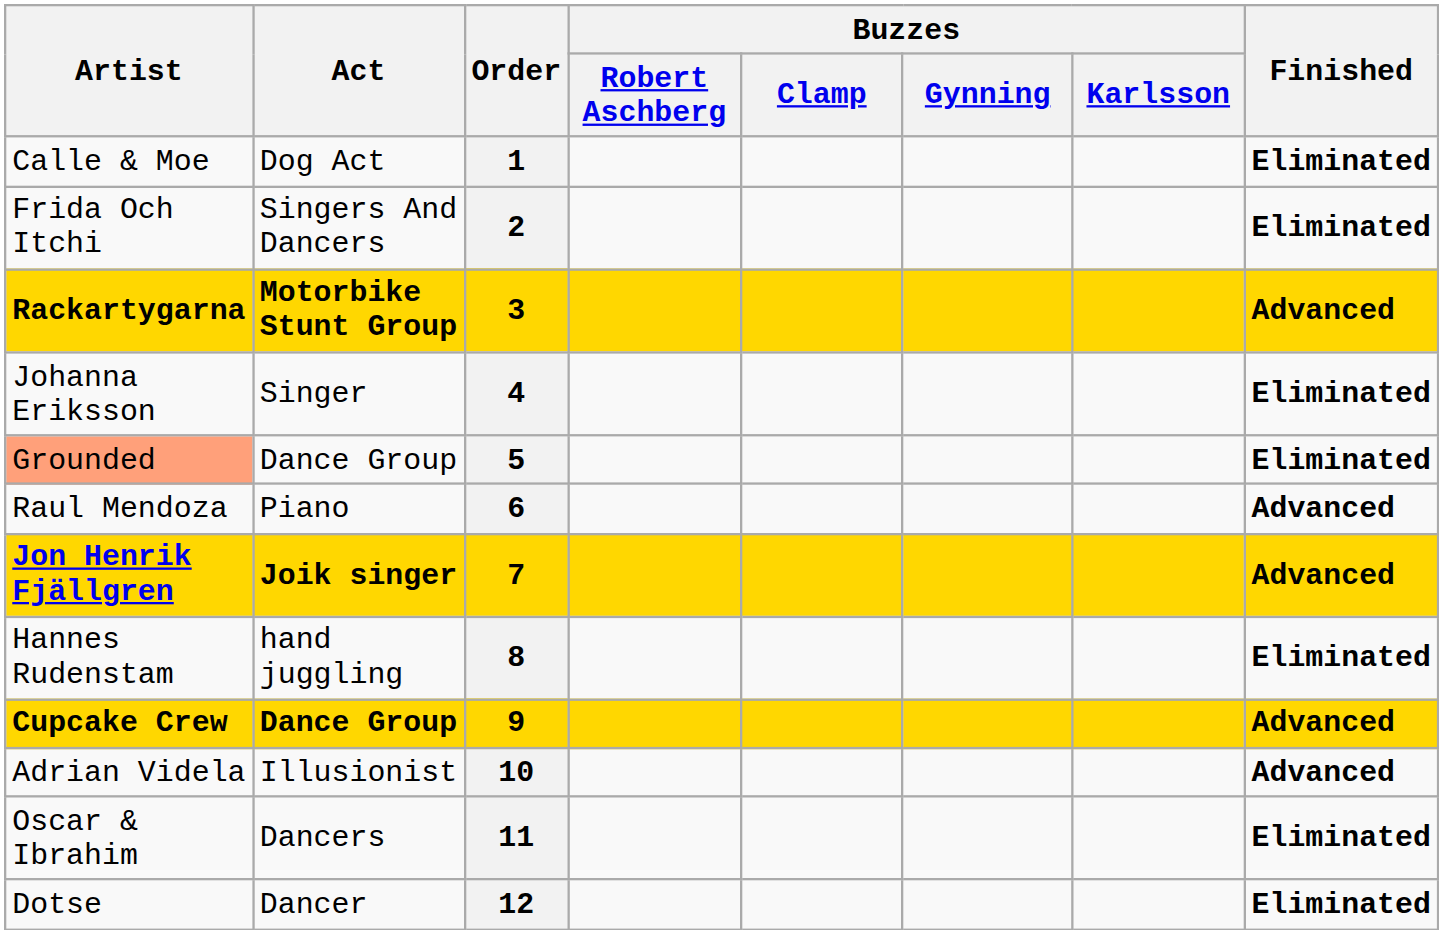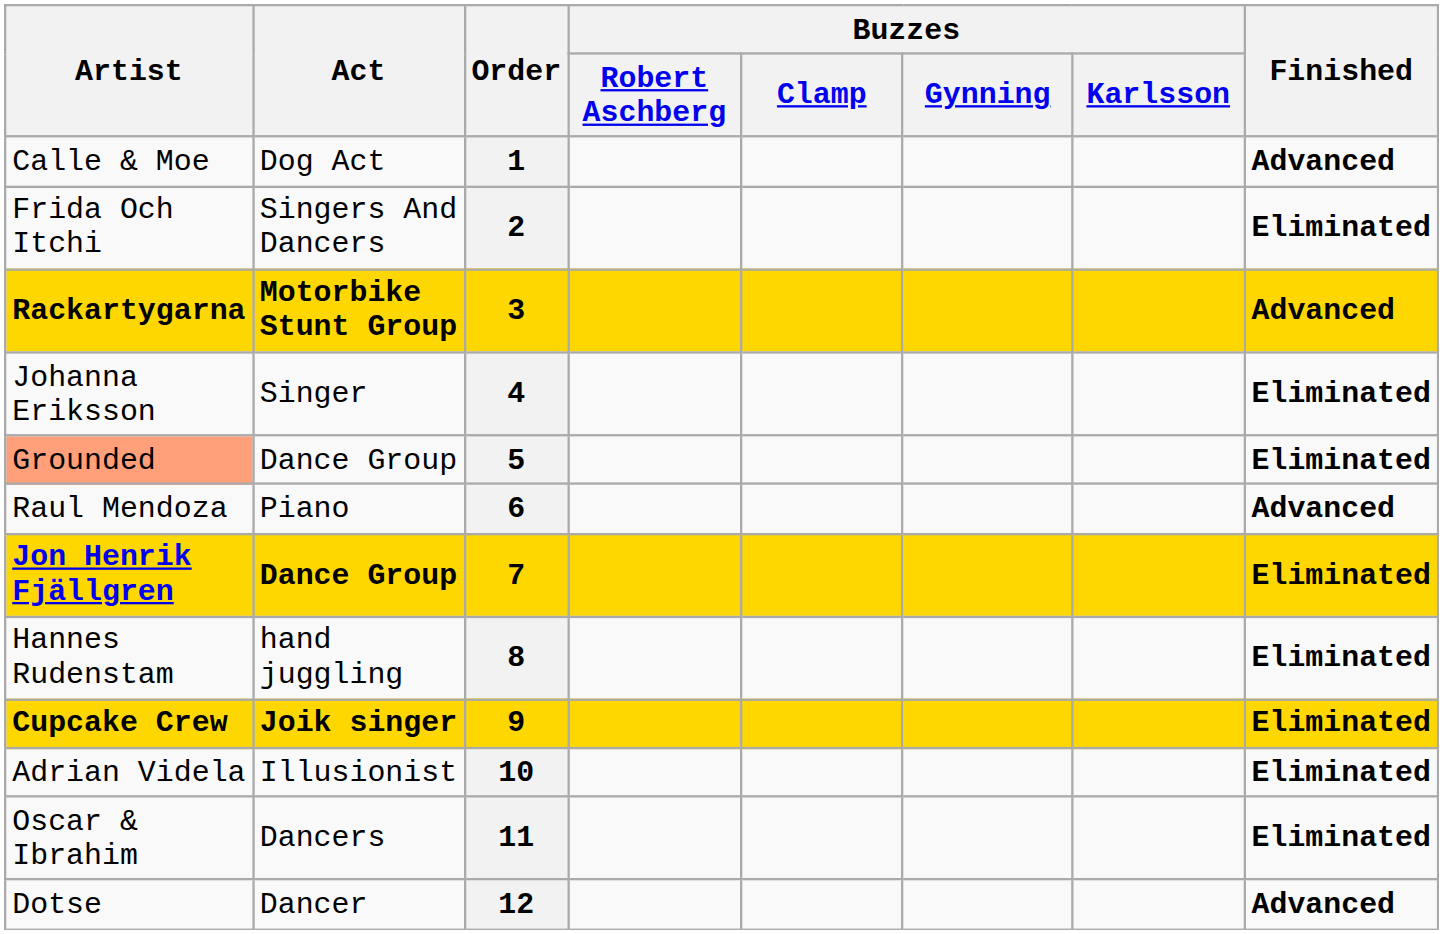 <table class="wikitable" style="width:100%;">
 <tr>
 <th rowspan="2">Artist</th>
 <th rowspan="2">Act</th>
 <th rowspan="2">Order</th>
 <th colspan="4">Buzzes</th>
 <th rowspan="2">Finished</th>
 </tr>
 <tr>
 <th width="70"><a href='#'>Robert Aschberg</a></th>
 <th width="70"><a href='#'>Clamp</a></th>
 <th width="70"><a href='#'>Gynning</a></th>
 <th width="70"><a href='#'>Karlsson</a></th>
 </tr>
 <tr>
 <td>Calle & Moe</td>
 <td>Dog Act</td>
 <th>1</th>
 <td></td>
 <td></td>
 <td></td>
 <td></td>
-<td><strong>Eliminated</strong></td>
+<td><strong>Advanced</strong></td>
 </tr>
 <tr>
 <td>Frida Och Itchi</td>
 <td>Singers And Dancers</td>
 <th>2</th>
 <td></td>
 <td></td>
 <td></td>
 <td></td>
 <td><strong>Eliminated</strong></td>
 </tr>
 <tr style="background:gold;">
 <td><strong>Rackartygarna</strong></td>
 <td><strong>Motorbike Stunt Group</strong></td>
 <th style="background:gold;"><strong>3</strong></th>
 <td></td>
 <td></td>
 <td></td>
 <td></td>
 <td><strong>Advanced</strong></td>
 </tr>
 <tr>
 <td>Johanna Eriksson</td>
 <td>Singer</td>
 <th>4</th>
 <td></td>
 <td></td>
 <td></td>
 <td></td>
 <td><strong>Eliminated</strong></td>
 </tr>
 <tr>
 <td style="background: lightsalmon;">Grounded</td>
 <td>Dance Group</td>
 <th>5</th>
 <td></td>
 <td></td>
 <td></td>
 <td></td>
 <td><strong>Eliminated</strong></td>
 </tr>
 <tr>
 <td>Raul Mendoza</td>
 <td>Piano</td>
 <th>6</th>
 <td></td>
 <td></td>
 <td style="text-align:center;"></td>
 <td style="text-align:center;"></td>
 <td><strong>Advanced</strong></td>
 </tr>
 <tr style="background:gold;">
 <td><strong><a href='#'>Jon Henrik Fjällgren</a></strong></td>
-<td><strong>Joik singer</strong></td>
+<td><strong>Dance Group</strong></td>
 <th style="background:gold;"><strong>7</strong></th>
 <td></td>
 <td></td>
 <td></td>
 <td></td>
-<td><strong>Advanced</strong></td>
+<td><strong>Eliminated</strong></td>
 </tr>
 <tr>
 <td>Hannes Rudenstam</td>
 <td>hand juggling</td>
 <th>8</th>
 <td></td>
 <td></td>
 <td></td>
 <td></td>
 <td><strong>Eliminated</strong></td>
 </tr>
 <tr style="background:gold;">
 <td><strong>Cupcake Crew</strong></td>
-<td><strong>Dance Group</strong></td>
+<td><strong>Joik singer</strong></td>
 <th style="background:gold;"><strong>9</strong></th>
 <td></td>
 <td></td>
 <td></td>
 <td></td>
-<td><strong>Advanced</strong></td>
+<td><strong>Eliminated</strong></td>
 </tr>
 <tr>
 <td>Adrian Videla</td>
 <td>Illusionist</td>
 <th>10</th>
 <td></td>
 <td style="text-align:center;"></td>
 <td></td>
 <td></td>
-<td><strong>Advanced</strong></td>
+<td><strong>Eliminated</strong></td>
 </tr>
 <tr>
 <td>Oscar & Ibrahim</td>
 <td>Dancers</td>
 <th>11</th>
 <td></td>
 <td></td>
 <td></td>
 <td></td>
 <td><strong>Eliminated</strong></td>
 </tr>
 <tr>
 <td>Dotse</td>
 <td>Dancer</td>
 <th>12</th>
 <td></td>
 <td></td>
 <td></td>
 <td></td>
-<td><strong>Eliminated</strong></td>
+<td><strong>Advanced</strong></td>
 </tr>
 </table>
